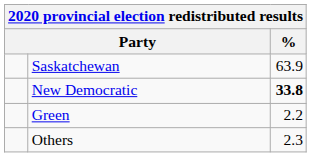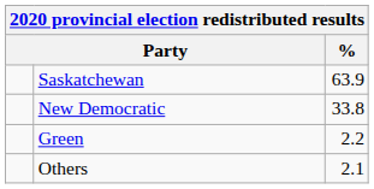 <table class="wikitable">
 <tr>
 <th colspan="4"><a href='#'>2020 provincial election</a> redistributed results</th>
 </tr>
 <tr>
 <th bgcolor="#DDDDFF" width="130px" colspan="2">Party</th>
 <th bgcolor="#DDDDFF" width="30px">%</th>
 </tr>
 <tr>
 <td> </td>
 <td><a href='#'>Saskatchewan</a></td>
 <td align=right>63.9</td>
 </tr>
 <tr>
 <td> </td>
 <td><a href='#'>New Democratic</a></td>
-<td align=right><strong>33.8</strong></td>
+<td align=right>33.8</td>
 </tr>
 <tr>
 <td> </td>
 <td><a href='#'>Green</a></td>
 <td align=right>2.2</td>
 </tr>
 <tr>
 <td> </td>
 <td>Others</td>
-<td align=right>2.3</td>
+<td align=right>2.1</td>
 </tr>
 </table>
